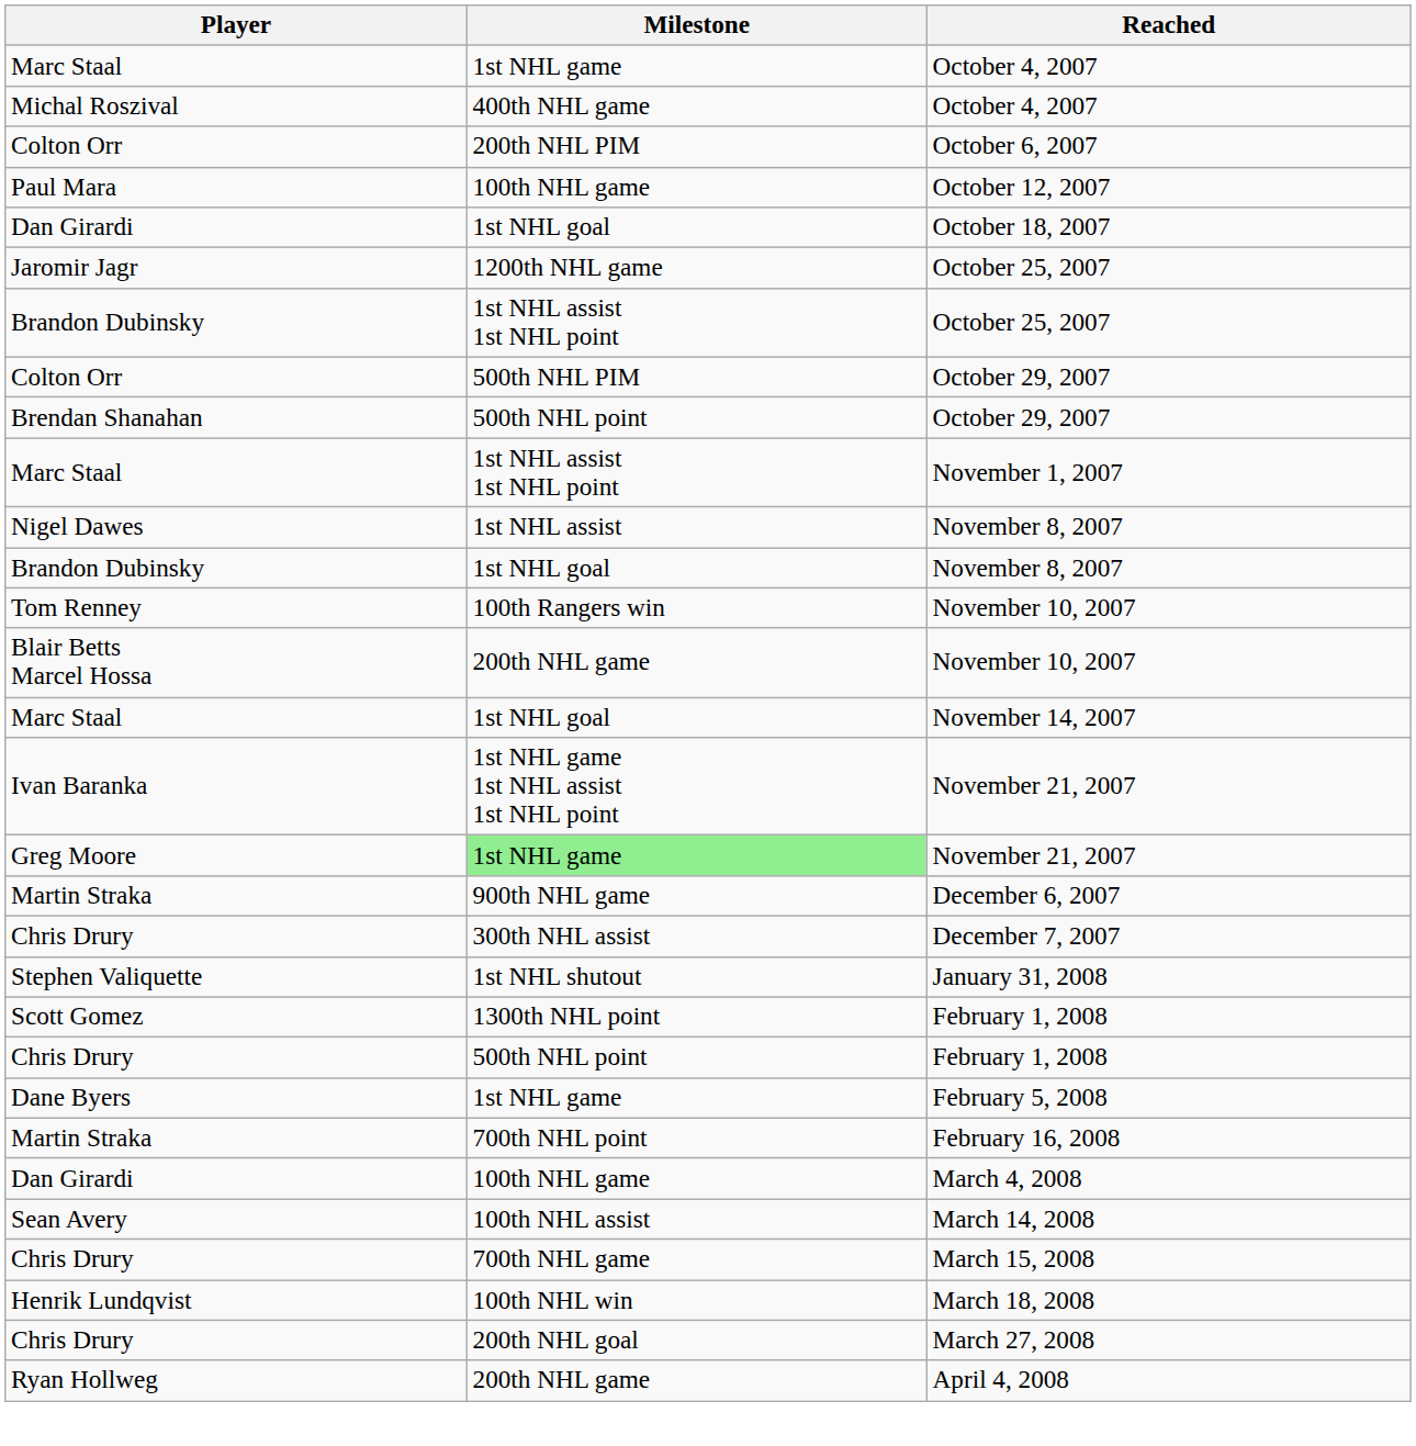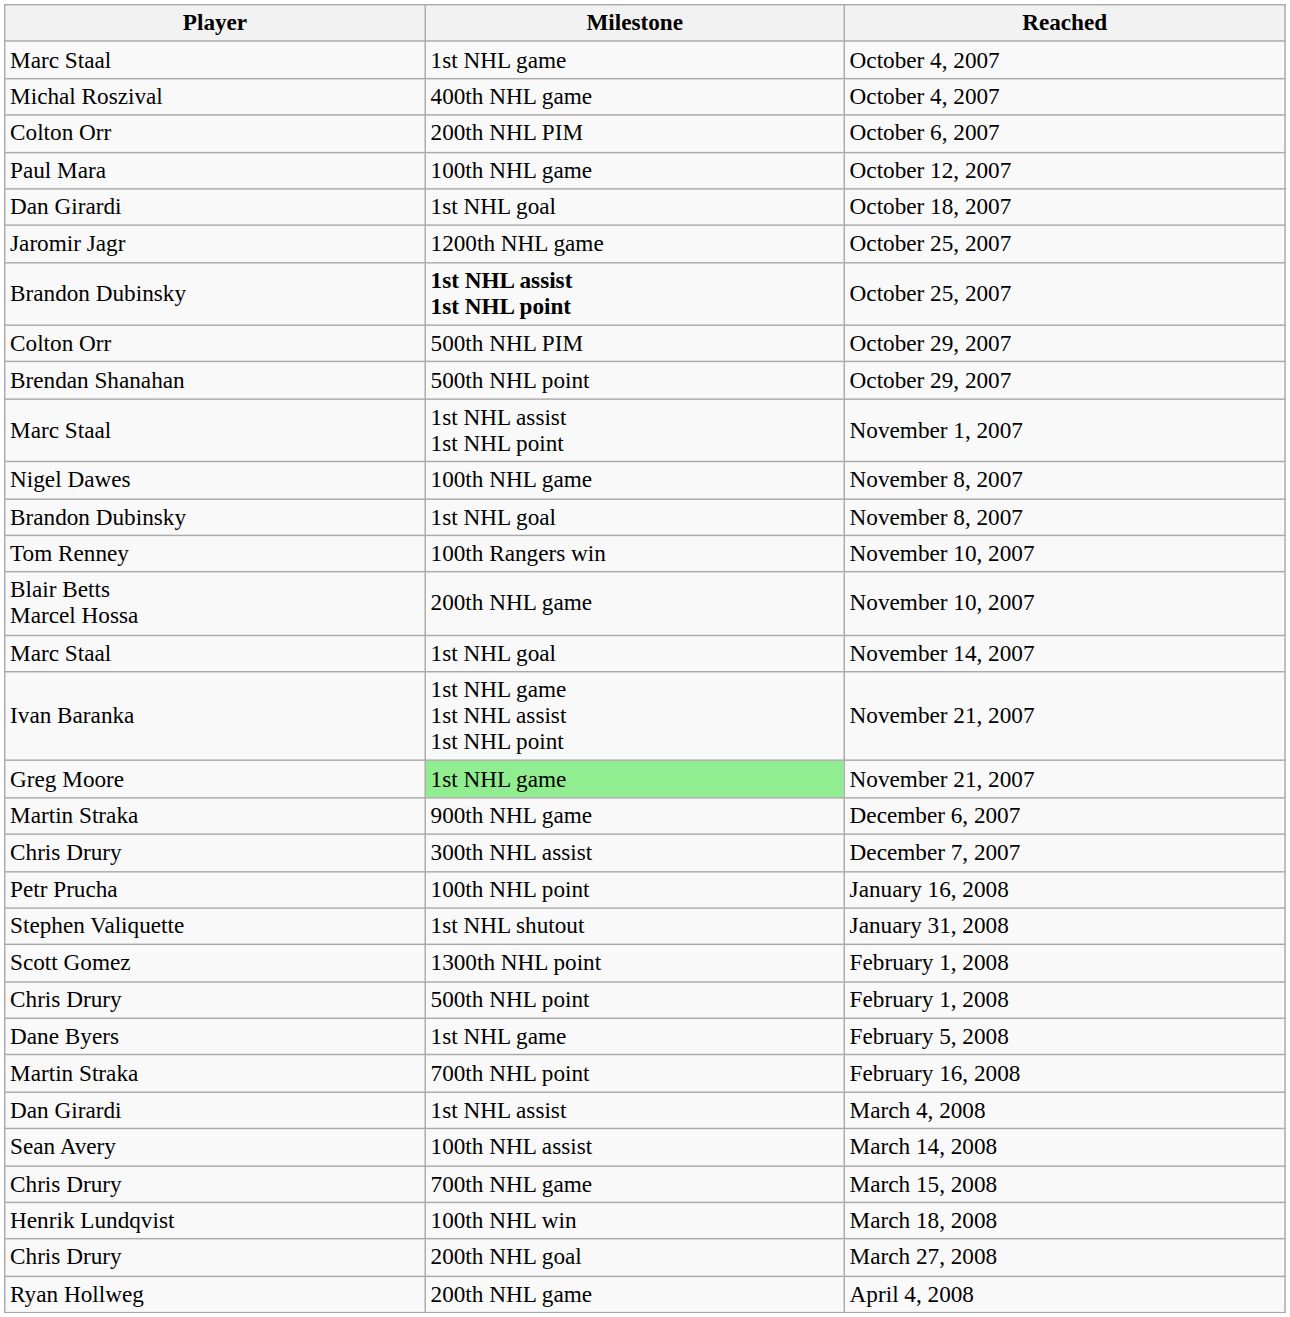 <table class="wikitable sortable" style="width:100%;">
 <tr align=center>
 <th>Player</th>
 <th>Milestone</th>
 <th>Reached</th>
 </tr>
 <tr>
 <td>Marc Staal</td>
 <td>1st NHL game</td>
 <td>October 4, 2007</td>
 </tr>
 <tr>
 <td>Michal Roszival</td>
 <td>400th NHL game</td>
 <td>October 4, 2007</td>
 </tr>
 <tr>
 <td>Colton Orr</td>
 <td>200th NHL PIM</td>
 <td>October 6, 2007</td>
 </tr>
 <tr>
 <td>Paul Mara</td>
 <td>100th NHL game</td>
 <td>October 12, 2007</td>
 </tr>
 <tr>
 <td>Dan Girardi</td>
 <td>1st NHL goal</td>
 <td>October 18, 2007</td>
 </tr>
 <tr>
 <td>Jaromir Jagr</td>
 <td>1200th NHL game</td>
 <td>October 25, 2007</td>
 </tr>
 <tr>
 <td>Brandon Dubinsky</td>
-<td>1st NHL assist<br>1st NHL point</td>
+<td><strong>1st NHL assist<br>1st NHL point</strong></td>
 <td>October 25, 2007</td>
 </tr>
 <tr>
 <td>Colton Orr</td>
 <td>500th NHL PIM</td>
 <td>October 29, 2007</td>
 </tr>
 <tr>
 <td>Brendan Shanahan</td>
 <td>500th NHL point</td>
 <td>October 29, 2007</td>
 </tr>
 <tr>
 <td>Marc Staal</td>
 <td>1st NHL assist<br>1st NHL point</td>
 <td>November 1, 2007</td>
 </tr>
 <tr>
 <td>Nigel Dawes</td>
-<td>1st NHL assist</td>
+<td>100th NHL game</td>
 <td>November 8, 2007</td>
 </tr>
 <tr>
 <td>Brandon Dubinsky</td>
 <td>1st NHL goal</td>
 <td>November 8, 2007</td>
 </tr>
 <tr>
 <td>Tom Renney</td>
 <td>100th Rangers win</td>
 <td>November 10, 2007</td>
 </tr>
 <tr>
 <td>Blair Betts<br>Marcel Hossa</td>
 <td>200th NHL game</td>
 <td>November 10, 2007</td>
 </tr>
 <tr>
 <td>Marc Staal</td>
 <td>1st NHL goal</td>
 <td>November 14, 2007</td>
 </tr>
 <tr>
 <td>Ivan Baranka</td>
 <td>1st NHL game<br>1st NHL assist<br>1st NHL point</td>
 <td>November 21, 2007</td>
 </tr>
 <tr>
 <td>Greg Moore</td>
 <td style="background: lightgreen;">1st NHL game</td>
 <td>November 21, 2007</td>
 </tr>
 <tr>
 <td>Martin Straka</td>
 <td>900th NHL game</td>
 <td>December 6, 2007</td>
 </tr>
 <tr>
 <td>Chris Drury</td>
 <td>300th NHL assist</td>
 <td>December 7, 2007</td>
 </tr>
 <tr>
+<td>Petr Prucha</td>
+<td>100th NHL point</td>
+<td>January 16, 2008</td>
+</tr>
+<tr>
 <td>Stephen Valiquette</td>
 <td>1st NHL shutout</td>
 <td>January 31, 2008</td>
 </tr>
 <tr>
 <td>Scott Gomez</td>
 <td>1300th NHL point</td>
 <td>February 1, 2008</td>
 </tr>
 <tr>
 <td>Chris Drury</td>
 <td>500th NHL point</td>
 <td>February 1, 2008</td>
 </tr>
 <tr>
 <td>Dane Byers</td>
 <td>1st NHL game</td>
 <td>February 5, 2008</td>
 </tr>
 <tr>
 <td>Martin Straka</td>
 <td>700th NHL point</td>
 <td>February 16, 2008</td>
 </tr>
 <tr>
 <td>Dan Girardi</td>
-<td>100th NHL game</td>
+<td>1st NHL assist</td>
 <td>March 4, 2008</td>
 </tr>
 <tr>
 <td>Sean Avery</td>
 <td>100th NHL assist</td>
 <td>March 14, 2008</td>
 </tr>
 <tr>
 <td>Chris Drury</td>
 <td>700th NHL game</td>
 <td>March 15, 2008</td>
 </tr>
 <tr>
 <td>Henrik Lundqvist</td>
 <td>100th NHL win</td>
 <td>March 18, 2008</td>
 </tr>
 <tr>
 <td>Chris Drury</td>
 <td>200th NHL goal</td>
 <td>March 27, 2008</td>
 </tr>
 <tr>
 <td>Ryan Hollweg</td>
 <td>200th NHL game</td>
 <td>April 4, 2008</td>
 </tr>
 </table>
